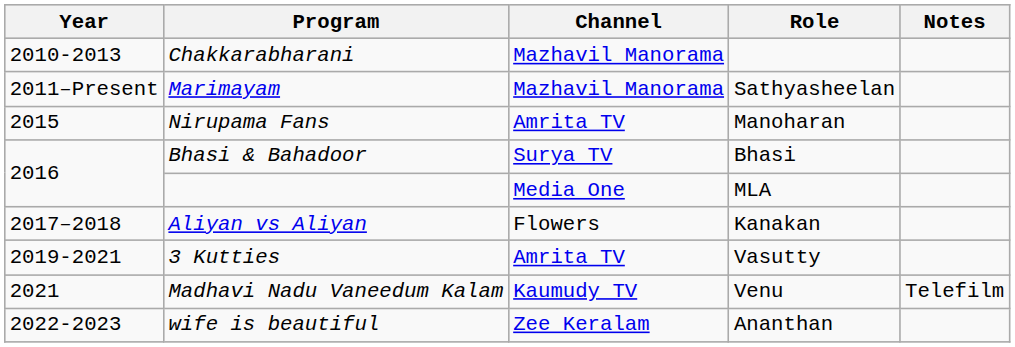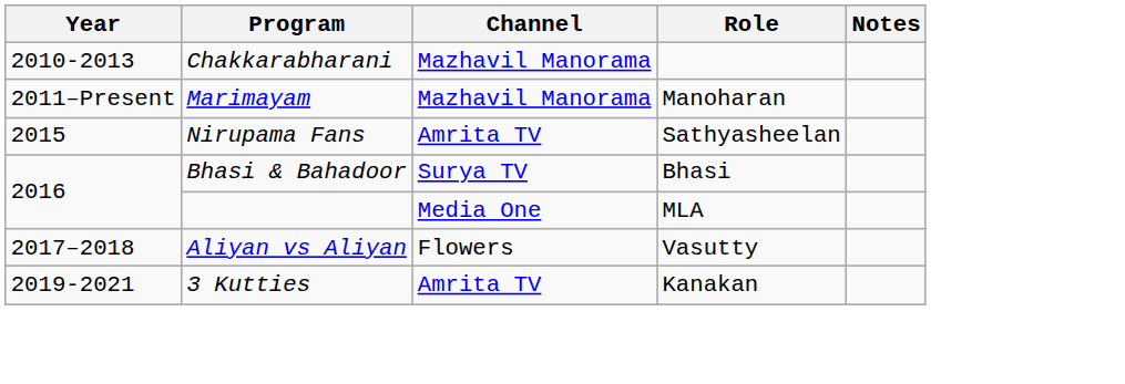 <table class="wikitable sortable">
 <tr>
 <th>Year</th>
 <th>Program</th>
 <th>Channel</th>
 <th>Role</th>
 <th>Notes</th>
 </tr>
 <tr>
 <td>2010-2013</td>
 <td><em>Chakkarabharani</em></td>
 <td><a href='#'>Mazhavil Manorama</a></td>
 <td></td>
 <td></td>
 </tr>
 <tr>
 <td>2011–Present</td>
 <td><em><a href='#'>Marimayam</a></em></td>
 <td><a href='#'>Mazhavil Manorama</a></td>
-<td>Sathyasheelan</td>
+<td>Manoharan</td>
 <td></td>
 </tr>
 <tr>
 <td>2015</td>
 <td><em>Nirupama Fans</em></td>
 <td><a href='#'>Amrita TV</a></td>
-<td>Manoharan</td>
+<td>Sathyasheelan</td>
 <td></td>
 </tr>
 <tr>
 <td rowspan=2>2016</td>
 <td><em>Bhasi & Bahadoor</em></td>
 <td><a href='#'>Surya TV</a></td>
 <td>Bhasi</td>
 <td></td>
 </tr>
 <tr>
 <td></td>
 <td><a href='#'>Media One</a></td>
 <td>MLA</td>
 <td></td>
 </tr>
 <tr>
 <td>2017–2018</td>
 <td><em> <a href='#'>Aliyan vs Aliyan</a></em></td>
 <td>Flowers</td>
-<td>Kanakan</td>
+<td>Vasutty</td>
 <td></td>
 </tr>
 <tr>
 <td>2019-2021</td>
 <td><em>3 Kutties</em></td>
 <td><a href='#'>Amrita TV</a></td>
-<td>Vasutty</td>
-<td></td>
-</tr>
-<tr>
-<td>2021</td>
-<td><em>Madhavi Nadu Vaneedum Kalam</em></td>
-<td><a href='#'>Kaumudy TV</a></td>
-<td>Venu</td>
-<td>Telefilm</td>
-</tr>
-<tr>
-<td>2022-2023</td>
-<td><em>wife is beautiful </em></td>
-<td><a href='#'>Zee Keralam</a></td>
-<td>Ananthan</td>
+<td>Kanakan</td>
 <td></td>
 </tr>
 </table>
